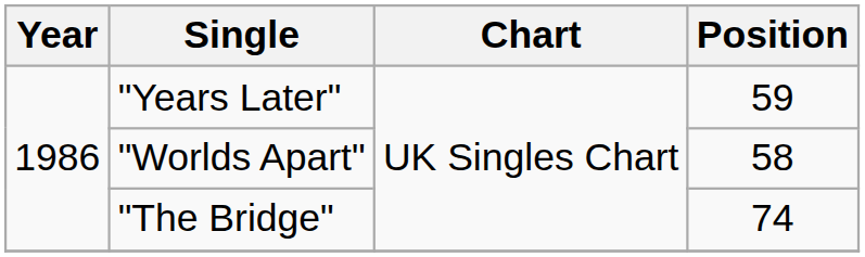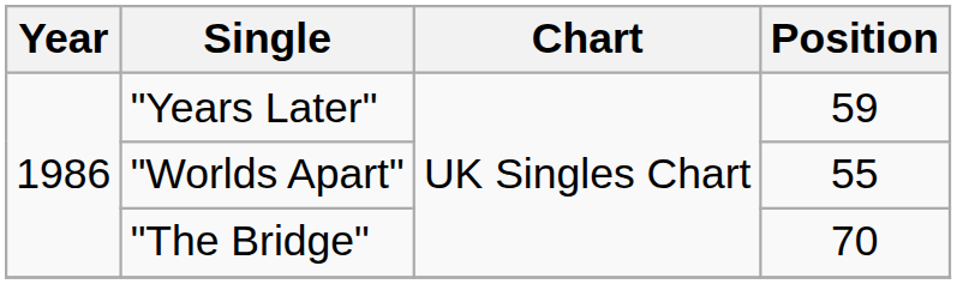 <table class="wikitable">
 <tr>
 <th>Year</th>
 <th>Single</th>
 <th>Chart</th>
 <th>Position</th>
 </tr>
 <tr>
 <td rowspan="3">1986</td>
 <td>"Years Later"</td>
 <td rowspan="3">UK Singles Chart</td>
 <td align="center">59</td>
 </tr>
 <tr>
 <td>"Worlds Apart"</td>
-<td align="center">58</td>
+<td align="center">55</td>
 </tr>
 <tr>
 <td>"The Bridge"</td>
-<td align="center">74</td>
+<td align="center">70</td>
 </tr>
 <tr>
 </tr>
 </table>
